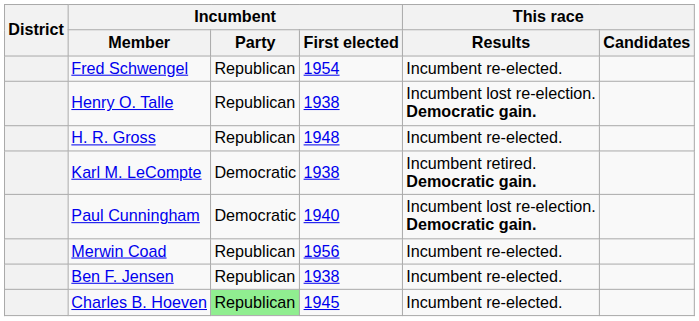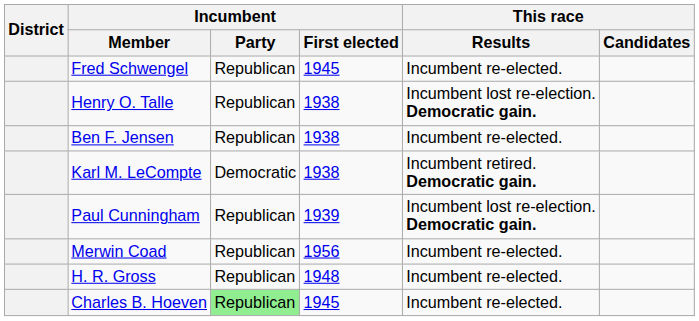 <table class=wikitable>
 <tr>
 <th rowspan=2>District</th>
 <th colspan=3>Incumbent</th>
 <th colspan=2>This race</th>
 </tr>
 <tr>
 <th>Member</th>
 <th>Party</th>
 <th>First elected</th>
 <th>Results</th>
 <th>Candidates</th>
 </tr>
 <tr>
 <th></th>
 <td><a href='#'>Fred Schwengel</a></td>
 <td>Republican</td>
-<td><a href='#'>1954</a></td>
+<td><a href='#'>1945</a></td>
 <td>Incumbent re-elected.</td>
 <td nowrap></td>
 </tr>
 <tr>
 <th></th>
 <td><a href='#'>Henry O. Talle</a></td>
 <td>Republican</td>
 <td><a href='#'>1938</a></td>
 <td>Incumbent lost re-election.<br><strong>Democratic gain.</strong></td>
 <td nowrap></td>
 </tr>
 <tr>
 <th></th>
-<td><a href='#'>H. R. Gross</a></td>
+<td><a href='#'>Ben F. Jensen</a></td>
 <td>Republican</td>
-<td><a href='#'>1948</a></td>
+<td><a href='#'>1938</a></td>
 <td>Incumbent re-elected.</td>
 <td nowrap></td>
 </tr>
 <tr>
 <th></th>
 <td><a href='#'>Karl M. LeCompte</a></td>
 <td>Democratic</td>
 <td><a href='#'>1938</a></td>
 <td>Incumbent retired.<br><strong>Democratic gain.</strong></td>
 <td nowrap></td>
 </tr>
 <tr>
 <th></th>
 <td><a href='#'>Paul Cunningham</a></td>
-<td>Democratic</td>
-<td><a href='#'>1940</a></td>
+<td>Republican</td>
+<td><a href='#'>1939</a></td>
 <td>Incumbent lost re-election.<br><strong>Democratic gain.</strong></td>
 <td nowrap></td>
 </tr>
 <tr>
 <th></th>
 <td><a href='#'>Merwin Coad</a></td>
 <td>Republican</td>
 <td><a href='#'>1956</a></td>
 <td>Incumbent re-elected.</td>
 <td nowrap></td>
 </tr>
 <tr>
 <th></th>
-<td><a href='#'>Ben F. Jensen</a></td>
+<td><a href='#'>H. R. Gross</a></td>
 <td>Republican</td>
-<td><a href='#'>1938</a></td>
+<td><a href='#'>1948</a></td>
 <td>Incumbent re-elected.</td>
 <td nowrap></td>
 </tr>
 <tr>
 <th></th>
 <td><a href='#'>Charles B. Hoeven</a></td>
 <td style="background: lightgreen;">Republican</td>
 <td><a href='#'>1945</a></td>
 <td>Incumbent re-elected.</td>
 <td nowrap></td>
 </tr>
 </table>
